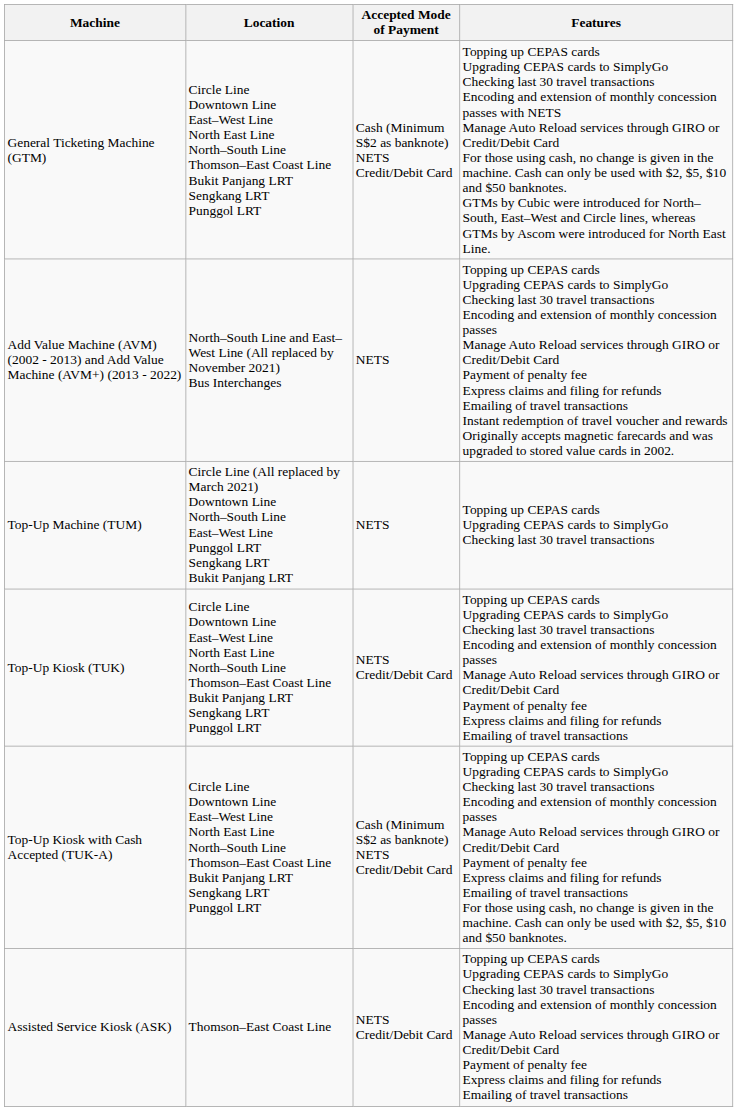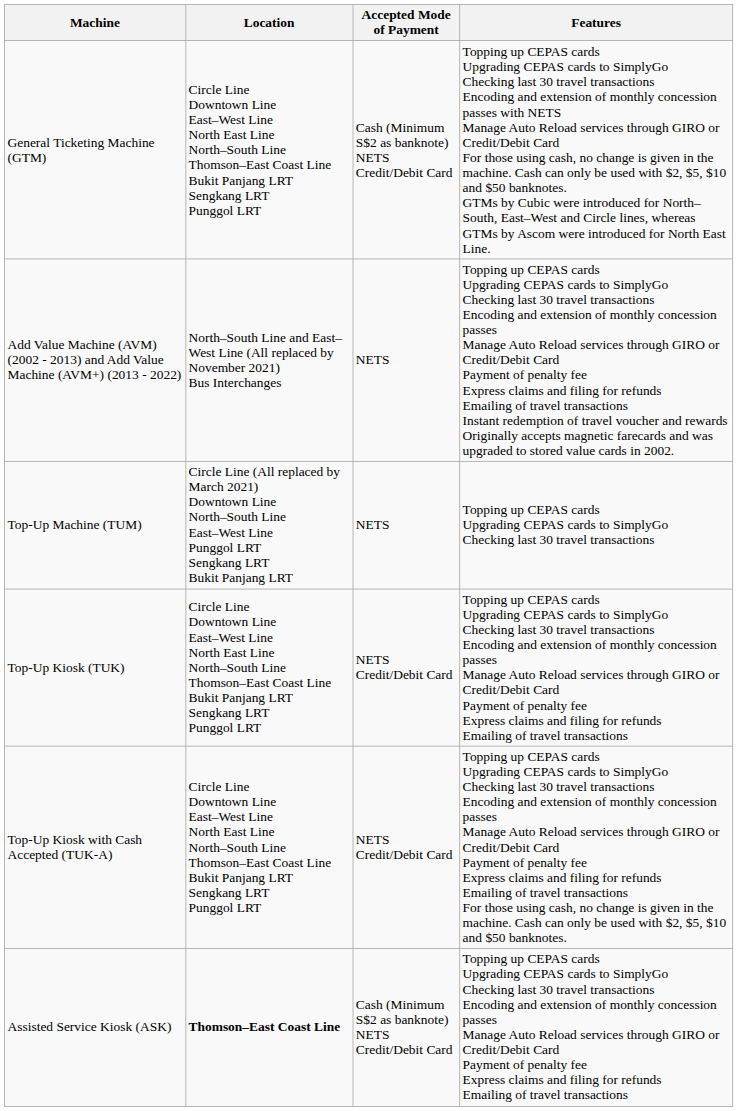 <table class="wikitable" style="border-collapse:collapsed">
 <tr>
 <th>Machine</th>
 <th>Location</th>
 <th>Accepted Mode of Payment</th>
 <th>Features</th>
 </tr>
 <tr>
 <td>General Ticketing Machine (GTM)</td>
 <td>Circle Line<br>Downtown Line<br>East–West Line<br>North East Line<br>North–South Line<br>Thomson–East Coast Line<br>Bukit Panjang LRT<br>Sengkang LRT<br>Punggol LRT</td>
 <td>Cash (Minimum S$2 as banknote)<br>NETS<br>Credit/Debit Card</td>
 <td>Topping up CEPAS cards<br>Upgrading CEPAS cards to SimplyGo<br>Checking last 30 travel transactions<br>Encoding and extension of monthly concession passes with NETS<br>Manage Auto Reload services through GIRO or Credit/Debit Card<br>For those using cash, no change is given in the machine. Cash can only be used with $2, $5, $10 and $50 banknotes.<br>GTMs by Cubic were introduced for North–South, East–West and Circle lines, whereas GTMs by Ascom were introduced for North East Line.</td>
 </tr>
 <tr>
 <td>Add Value Machine (AVM) (2002 - 2013) and Add Value Machine (AVM+) (2013 - 2022)</td>
 <td>North–South Line and East–West Line (All replaced by November 2021)<br>Bus Interchanges</td>
 <td>NETS</td>
 <td>Topping up CEPAS cards<br>Upgrading CEPAS cards to SimplyGo<br>Checking last 30 travel transactions<br>Encoding and extension of monthly concession passes<br>Manage Auto Reload services through GIRO or Credit/Debit Card<br>Payment of penalty fee<br>Express claims and filing for refunds<br>Emailing of travel transactions<br>Instant redemption of travel voucher and rewards<br>Originally accepts magnetic farecards and was upgraded to stored value cards in 2002.</td>
 </tr>
 <tr>
 <td>Top-Up Machine (TUM)</td>
 <td>Circle Line (All replaced by March 2021)<br>Downtown Line<br>North–South Line<br>East–West Line<br>Punggol LRT<br>Sengkang LRT<br>Bukit Panjang LRT</td>
 <td>NETS</td>
 <td>Topping up CEPAS cards<br>Upgrading CEPAS cards to SimplyGo<br>Checking last 30 travel transactions</td>
 </tr>
 <tr>
 <td>Top-Up Kiosk (TUK)</td>
 <td>Circle Line<br>Downtown Line<br>East–West Line<br>North East Line<br>North–South Line<br>Thomson–East Coast Line<br>Bukit Panjang LRT<br>Sengkang LRT<br>Punggol LRT</td>
 <td>NETS<br>Credit/Debit Card</td>
 <td>Topping up CEPAS cards<br>Upgrading CEPAS cards to SimplyGo<br>Checking last 30 travel transactions<br>Encoding and extension of monthly concession passes<br>Manage Auto Reload services through GIRO or Credit/Debit Card<br>Payment of penalty fee<br>Express claims and filing for refunds<br>Emailing of travel transactions</td>
 </tr>
 <tr>
 <td>Top-Up Kiosk with Cash Accepted (TUK-A)</td>
 <td>Circle Line<br>Downtown Line<br>East–West Line<br>North East Line<br>North–South Line<br>Thomson–East Coast Line<br>Bukit Panjang LRT<br>Sengkang LRT<br>Punggol LRT</td>
-<td>Cash (Minimum S$2 as banknote)<br>NETS<br>Credit/Debit Card</td>
+<td>NETS<br>Credit/Debit Card</td>
 <td>Topping up CEPAS cards<br>Upgrading CEPAS cards to SimplyGo<br>Checking last 30 travel transactions<br>Encoding and extension of monthly concession passes<br>Manage Auto Reload services through GIRO or Credit/Debit Card<br>Payment of penalty fee<br>Express claims and filing for refunds<br>Emailing of travel transactions<br>For those using cash, no change is given in the machine. Cash can only be used with $2, $5, $10 and $50 banknotes.</td>
 </tr>
 <tr>
 <td>Assisted Service Kiosk (ASK)</td>
-<td>Thomson–East Coast Line</td>
-<td>NETS<br>Credit/Debit Card</td>
+<td><strong>Thomson–East Coast Line</strong></td>
+<td>Cash (Minimum S$2 as banknote)<br>NETS<br>Credit/Debit Card</td>
 <td>Topping up CEPAS cards<br>Upgrading CEPAS cards to SimplyGo<br>Checking last 30 travel transactions<br>Encoding and extension of monthly concession passes<br>Manage Auto Reload services through GIRO or Credit/Debit Card<br>Payment of penalty fee<br>Express claims and filing for refunds<br>Emailing of travel transactions</td>
 </tr>
 </table>
